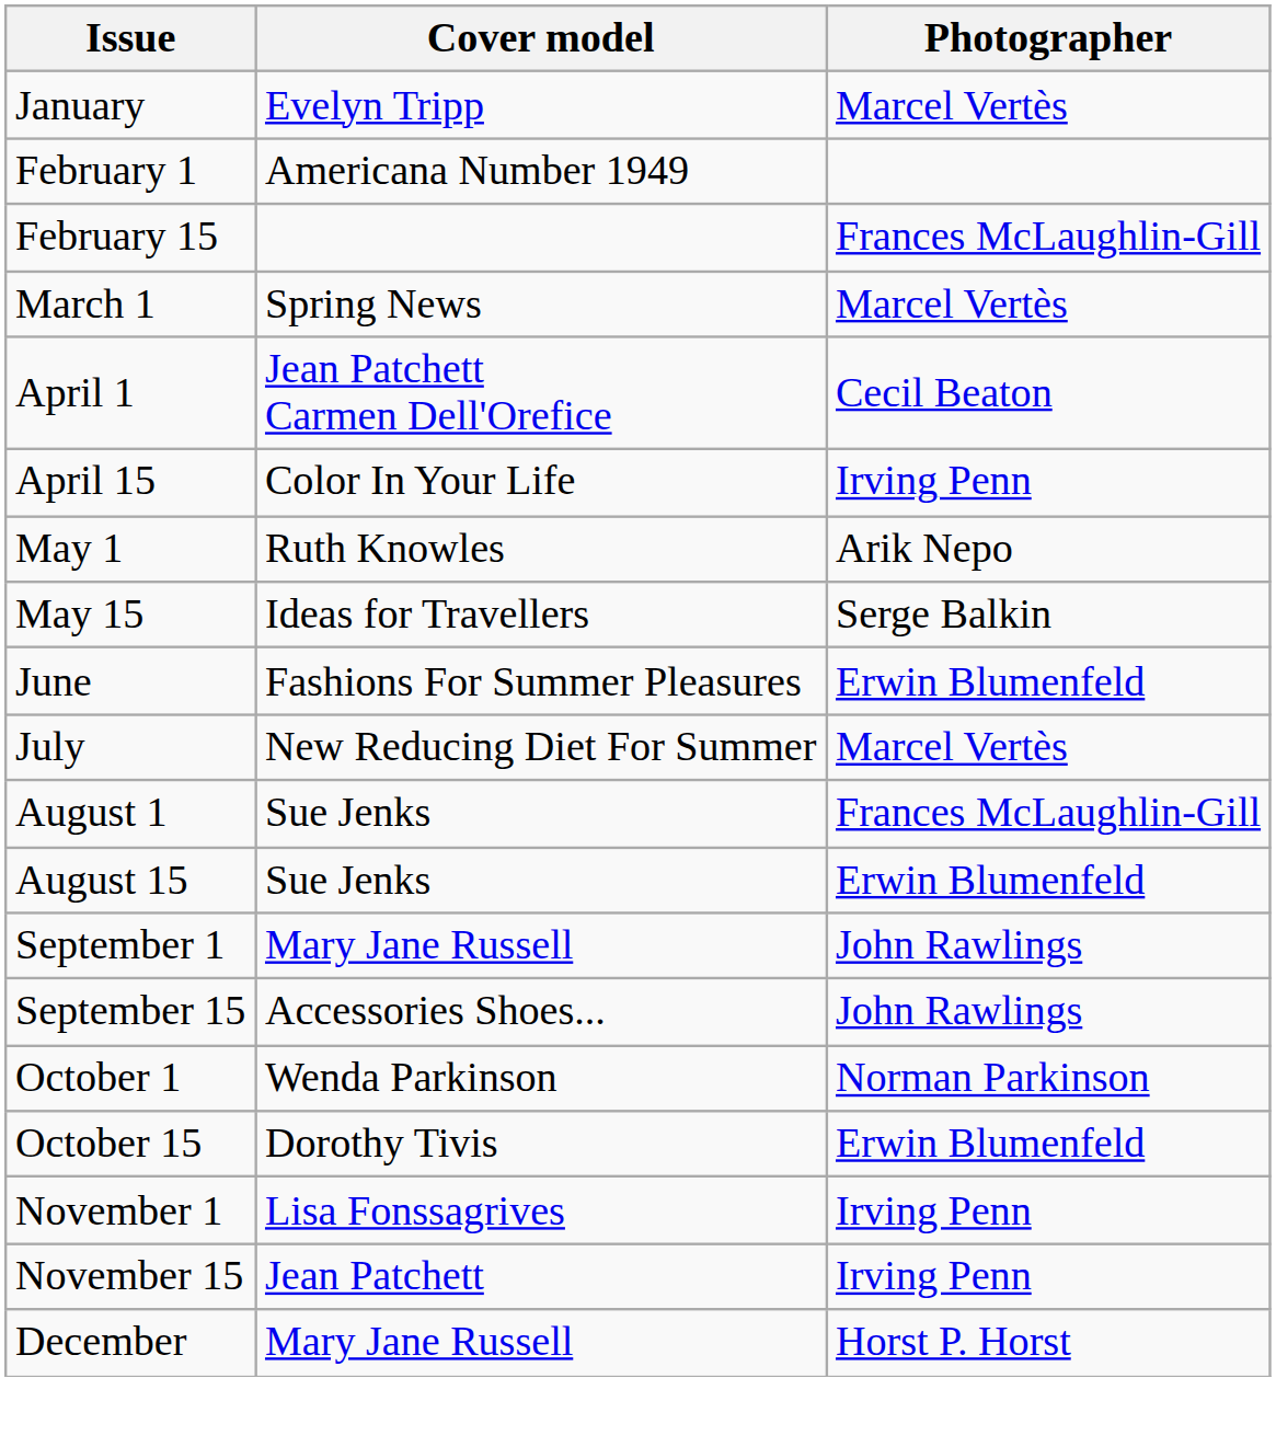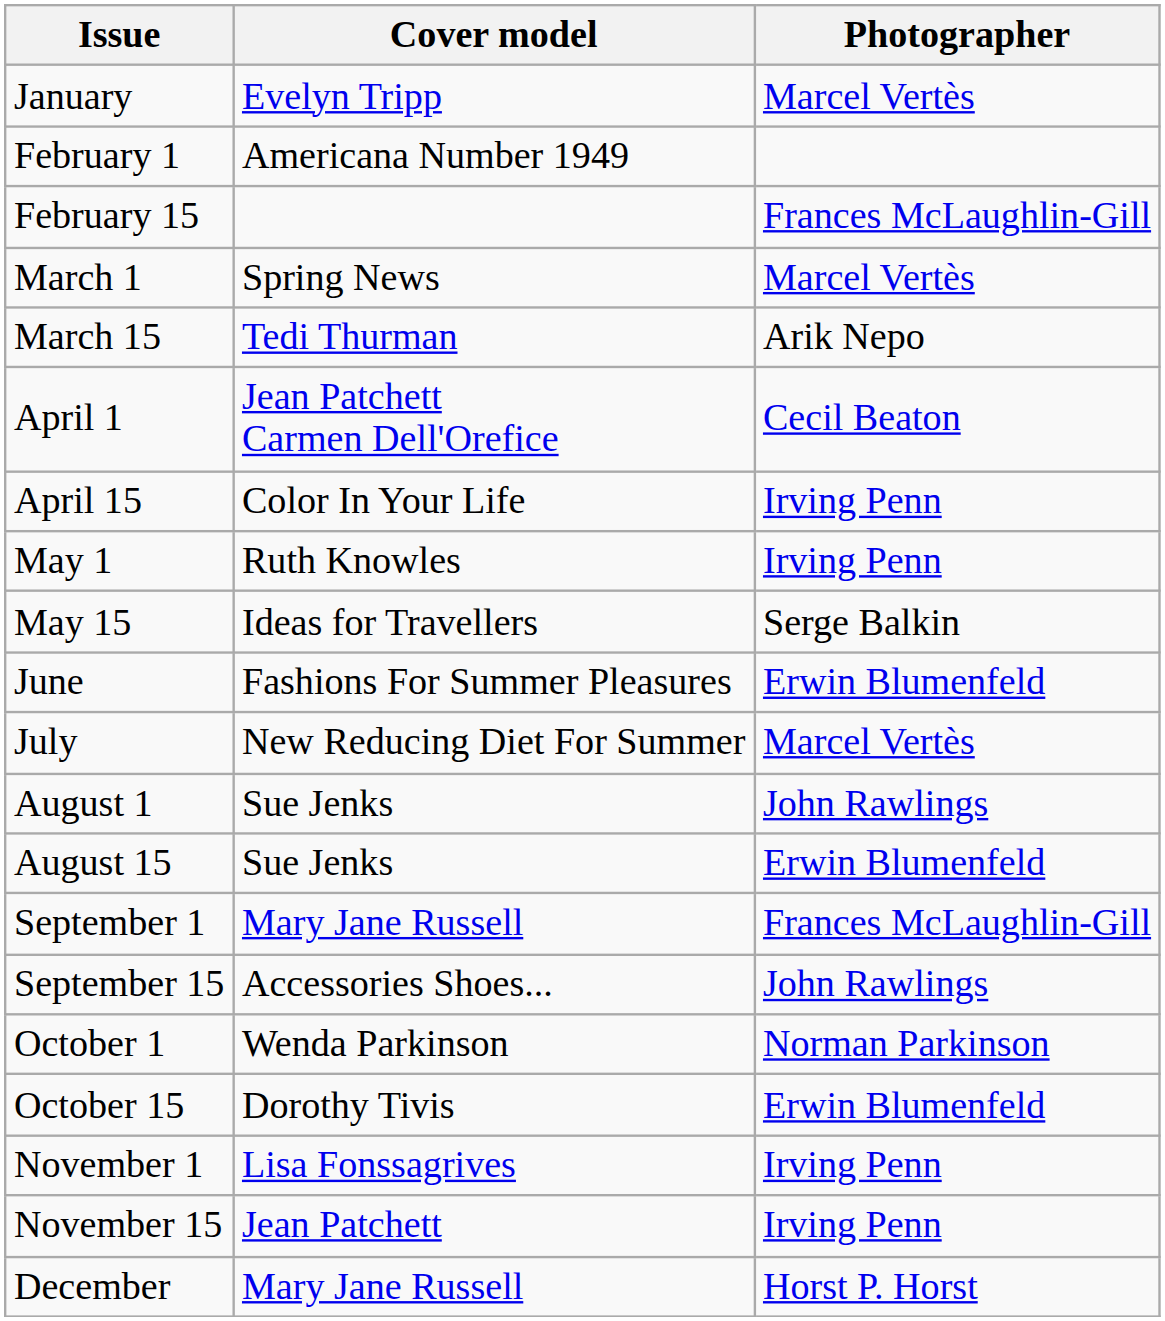 <table class="sortable wikitable">
 <tr>
 <th>Issue</th>
 <th>Cover model</th>
 <th>Photographer</th>
 </tr>
 <tr>
 <td>January</td>
 <td><a href='#'>Evelyn Tripp</a></td>
 <td><a href='#'>Marcel Vertès</a></td>
 </tr>
 <tr>
 <td>February 1</td>
 <td>Americana Number 1949</td>
 <td></td>
 </tr>
 <tr>
 <td>February 15</td>
 <td></td>
 <td><a href='#'>Frances McLaughlin-Gill</a></td>
 </tr>
 <tr>
 <td>March 1</td>
 <td>Spring News</td>
 <td><a href='#'>Marcel Vertès</a></td>
 </tr>
 <tr>
+<td>March 15</td>
+<td><a href='#'>Tedi Thurman</a></td>
+<td>Arik Nepo</td>
+</tr>
+<tr>
 <td>April 1</td>
 <td><a href='#'>Jean Patchett</a><br><a href='#'>Carmen Dell'Orefice</a></td>
 <td><a href='#'>Cecil Beaton</a></td>
 </tr>
 <tr>
 <td>April 15</td>
 <td>Color In Your Life</td>
 <td><a href='#'>Irving Penn</a></td>
 </tr>
 <tr>
 <td>May 1</td>
 <td>Ruth Knowles</td>
-<td>Arik Nepo</td>
+<td><a href='#'>Irving Penn</a></td>
 </tr>
 <tr>
 <td>May 15</td>
 <td>Ideas for Travellers</td>
 <td>Serge Balkin</td>
 </tr>
 <tr>
 <td>June</td>
 <td>Fashions For Summer Pleasures</td>
 <td><a href='#'>Erwin Blumenfeld</a></td>
 </tr>
 <tr>
 <td>July</td>
 <td>New Reducing Diet For Summer</td>
 <td><a href='#'>Marcel Vertès</a></td>
 </tr>
 <tr>
 <td>August 1</td>
 <td>Sue Jenks</td>
-<td><a href='#'>Frances McLaughlin-Gill</a></td>
+<td><a href='#'>John Rawlings</a></td>
 </tr>
 <tr>
 <td>August 15</td>
 <td>Sue Jenks</td>
 <td><a href='#'>Erwin Blumenfeld</a></td>
 </tr>
 <tr>
 <td>September 1</td>
 <td><a href='#'>Mary Jane Russell</a></td>
-<td><a href='#'>John Rawlings</a></td>
+<td><a href='#'>Frances McLaughlin-Gill</a></td>
 </tr>
 <tr>
 <td>September 15</td>
 <td>Accessories Shoes...</td>
 <td><a href='#'>John Rawlings</a></td>
 </tr>
 <tr>
 <td>October 1</td>
 <td>Wenda Parkinson</td>
 <td><a href='#'>Norman Parkinson</a></td>
 </tr>
 <tr>
 <td>October 15</td>
 <td>Dorothy Tivis</td>
 <td><a href='#'>Erwin Blumenfeld</a></td>
 </tr>
 <tr>
 <td>November 1</td>
 <td><a href='#'>Lisa Fonssagrives</a></td>
 <td><a href='#'>Irving Penn</a></td>
 </tr>
 <tr>
 <td>November 15</td>
 <td><a href='#'>Jean Patchett</a></td>
 <td><a href='#'>Irving Penn</a></td>
 </tr>
 <tr>
 <td>December</td>
 <td><a href='#'>Mary Jane Russell</a></td>
 <td><a href='#'>Horst P. Horst</a></td>
 </tr>
 </table>
